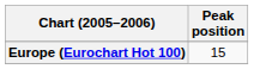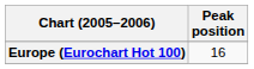 <table class="wikitable sortable plainrowheaders" style="text-align:center">
 <tr>
 <th scope="col">Chart (2005–2006)</th>
 <th scope="col">Peak<br>position</th>
 </tr>
 <tr>
 </tr>
 <tr>
 <th scope="row">Europe (<a href='#'>Eurochart Hot 100</a>)</th>
-<td>15</td>
+<td>16</td>
 </tr>
 <tr>
 </tr>
 <tr>
 </tr>
 <tr>
 </tr>
 <tr>
 </tr>
 <tr>
 </tr>
 <tr>
 </tr>
 <tr>
 </tr>
 <tr>
 </tr>
 </table>
